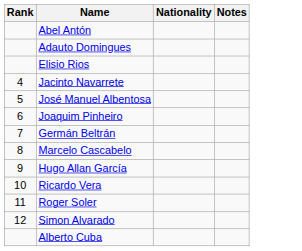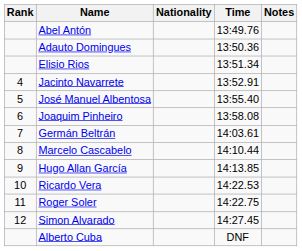 <table class="wikitable sortable" style="text-align:center">
 <tr>
 <th>Rank</th>
 <th>Name</th>
 <th>Nationality</th>
+<th>Time</th>
 <th>Notes</th>
 </tr>
 <tr>
 <td align=center></td>
 <td align=left><a href='#'>Abel Antón</a></td>
 <td align=left></td>
+<td>13:49.76</td>
 <td></td>
 </tr>
 <tr>
 <td align=center></td>
 <td align=left><a href='#'>Adauto Domingues</a></td>
 <td align=left></td>
+<td>13:50.36</td>
 <td></td>
 </tr>
 <tr>
 <td align=center></td>
 <td align=left><a href='#'>Elisio Rios</a></td>
 <td align=left></td>
+<td>13:51.34</td>
 <td></td>
 </tr>
 <tr>
 <td align=center>4</td>
 <td align=left><a href='#'>Jacinto Navarrete</a></td>
 <td align=left></td>
+<td>13:52.91</td>
 <td></td>
 </tr>
 <tr>
 <td align=center>5</td>
 <td align=left><a href='#'>José Manuel Albentosa</a></td>
 <td align=left></td>
+<td>13:55.40</td>
 <td></td>
 </tr>
 <tr>
 <td align=center>6</td>
 <td align=left><a href='#'>Joaquim Pinheiro</a></td>
 <td align=left></td>
+<td>13:58.08</td>
 <td></td>
 </tr>
 <tr>
 <td align=center>7</td>
 <td align=left><a href='#'>Germán Beltrán</a></td>
 <td align=left></td>
+<td>14:03.61</td>
 <td></td>
 </tr>
 <tr>
 <td align=center>8</td>
 <td align=left><a href='#'>Marcelo Cascabelo</a></td>
 <td align=left></td>
+<td>14:10.44</td>
 <td></td>
 </tr>
 <tr>
 <td align=center>9</td>
 <td align=left><a href='#'>Hugo Allan García</a></td>
 <td align=left></td>
+<td>14:13.85</td>
 <td></td>
 </tr>
 <tr>
 <td align=center>10</td>
 <td align=left><a href='#'>Ricardo Vera</a></td>
 <td align=left></td>
+<td>14:22.53</td>
 <td></td>
 </tr>
 <tr>
 <td align=center>11</td>
 <td align=left><a href='#'>Roger Soler</a></td>
 <td align=left></td>
+<td>14:22.75</td>
 <td></td>
 </tr>
 <tr>
 <td align=center>12</td>
 <td align=left><a href='#'>Simon Alvarado</a></td>
 <td align=left></td>
+<td>14:27.45</td>
 <td></td>
 </tr>
 <tr>
 <td align=center></td>
 <td align=left><a href='#'>Alberto Cuba</a></td>
 <td align=left></td>
+<td>DNF</td>
 <td></td>
 </tr>
 </table>
